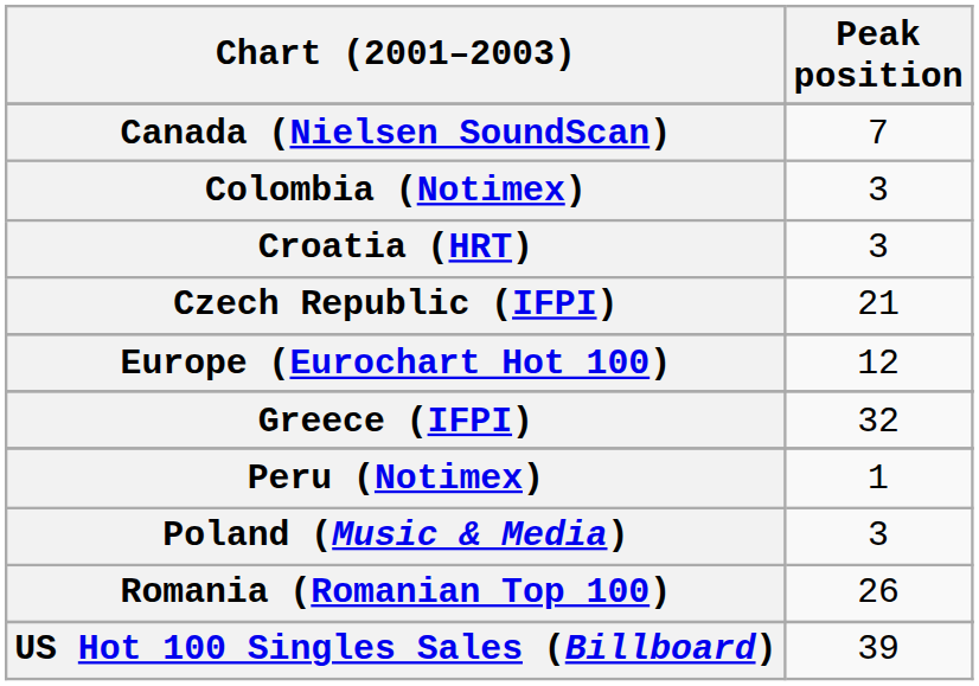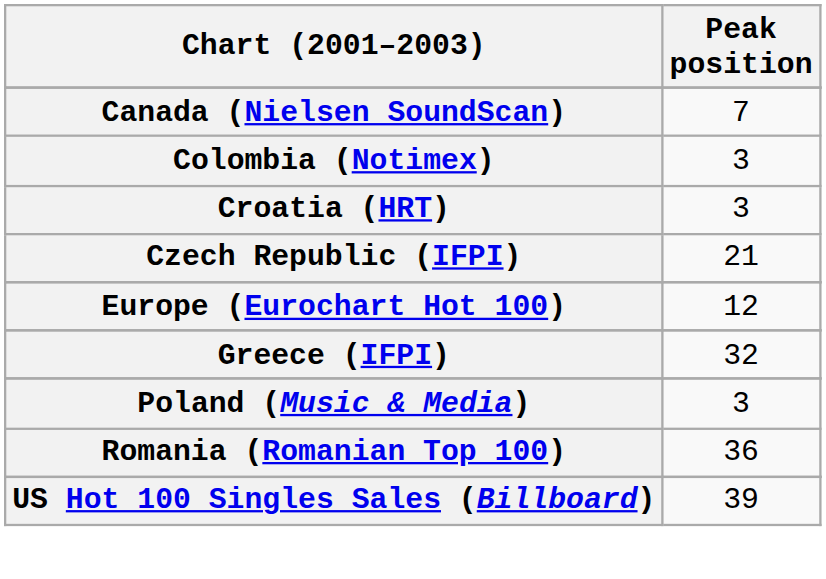 <table class="wikitable sortable plainrowheaders" style="text-align:center">
 <tr>
 <th scope="col">Chart (2001–2003)</th>
 <th scope="col">Peak<br>position</th>
 </tr>
 <tr>
 </tr>
 <tr>
 </tr>
 <tr>
 </tr>
 <tr>
 </tr>
 <tr>
 </tr>
 <tr>
 <th scope="row">Canada (<a href='#'>Nielsen SoundScan</a>)</th>
 <td>7</td>
 </tr>
 <tr>
 <th scope="row">Colombia (<a href='#'>Notimex</a>)</th>
 <td>3</td>
 </tr>
 <tr>
 <th scope="row">Croatia (<a href='#'>HRT</a>)</th>
 <td>3</td>
 </tr>
 <tr>
 <th scope="row">Czech Republic (<a href='#'>IFPI</a>)</th>
 <td>21</td>
 </tr>
 <tr>
 </tr>
 <tr>
 <th scope="row">Europe (<a href='#'>Eurochart Hot 100</a>)</th>
 <td>12</td>
 </tr>
 <tr>
 </tr>
 <tr>
 </tr>
 <tr>
 </tr>
 <tr>
 <th scope="row">Greece (<a href='#'>IFPI</a>)</th>
 <td>32</td>
 </tr>
 <tr>
 </tr>
 <tr>
 </tr>
 <tr>
 </tr>
 <tr>
 </tr>
 <tr>
 </tr>
 <tr>
 </tr>
 <tr>
 </tr>
 <tr>
 </tr>
 <tr>
-<th scope="row">Peru (<a href='#'>Notimex</a>)</th>
-<td>1</td>
-</tr>
-<tr>
 <th scope="row">Poland (<em><a href='#'>Music & Media</a></em>)</th>
 <td>3</td>
 </tr>
 <tr>
 <th scope="row">Romania (<a href='#'>Romanian Top 100</a>)</th>
-<td>26</td>
+<td>36</td>
 </tr>
 <tr>
 </tr>
 <tr>
 </tr>
 <tr>
 </tr>
 <tr>
 </tr>
 <tr>
 </tr>
 <tr>
 </tr>
 <tr>
 </tr>
 <tr>
 <th scope="row">US <a href='#'>Hot 100 Singles Sales</a> (<em><a href='#'>Billboard</a></em>)</th>
 <td>39</td>
 </tr>
 </table>
